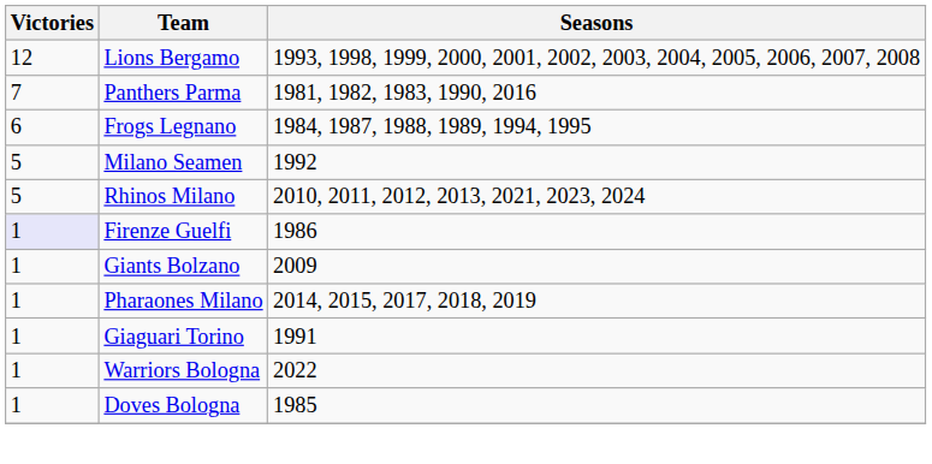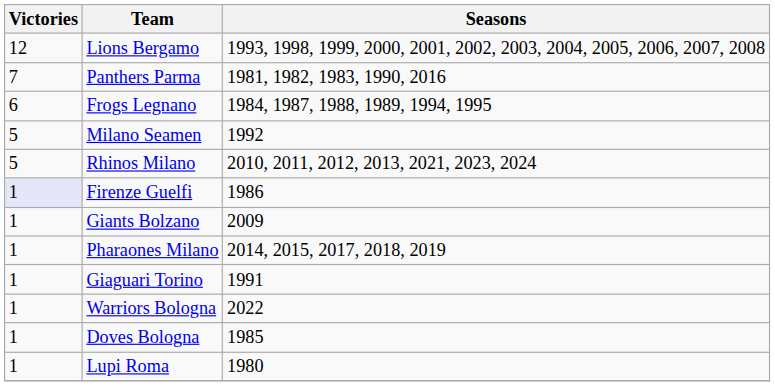 <table class="wikitable">
 <tr>
 <th>Victories</th>
 <th>Team</th>
 <th>Seasons</th>
 </tr>
 <tr>
 <td>12</td>
 <td><a href='#'>Lions Bergamo</a></td>
 <td>1993, 1998, 1999, 2000, 2001, 2002, 2003, 2004, 2005, 2006, 2007, 2008</td>
 </tr>
 <tr>
 <td>7</td>
 <td><a href='#'>Panthers Parma</a></td>
 <td>1981, 1982, 1983, 1990, 2016</td>
 </tr>
 <tr>
 <td>6</td>
 <td><a href='#'>Frogs Legnano</a></td>
 <td>1984, 1987, 1988, 1989, 1994, 1995</td>
 </tr>
 <tr>
 <td>5</td>
 <td><a href='#'>Milano Seamen</a></td>
 <td>1992</td>
 </tr>
 <tr>
 <td>5</td>
 <td><a href='#'>Rhinos Milano</a></td>
 <td>2010, 2011, 2012, 2013, 2021, 2023, 2024</td>
 </tr>
 <tr>
 <td style="background: lavender;">1</td>
 <td><a href='#'>Firenze Guelfi</a></td>
 <td>1986</td>
 </tr>
 <tr>
 <td>1</td>
 <td><a href='#'>Giants Bolzano</a></td>
 <td>2009</td>
 </tr>
 <tr>
 <td>1</td>
 <td><a href='#'>Pharaones Milano</a></td>
 <td>2014, 2015, 2017, 2018, 2019</td>
 </tr>
 <tr>
 <td>1</td>
 <td><a href='#'>Giaguari Torino</a></td>
 <td>1991</td>
 </tr>
 <tr>
 <td>1</td>
 <td><a href='#'>Warriors Bologna</a></td>
 <td>2022</td>
 </tr>
 <tr>
 <td>1</td>
 <td><a href='#'>Doves Bologna</a></td>
 <td>1985</td>
 </tr>
 <tr>
+<td>1</td>
+<td><a href='#'>Lupi Roma</a></td>
+<td>1980</td>
+</tr>
+<tr>
 </tr>
 </table>
